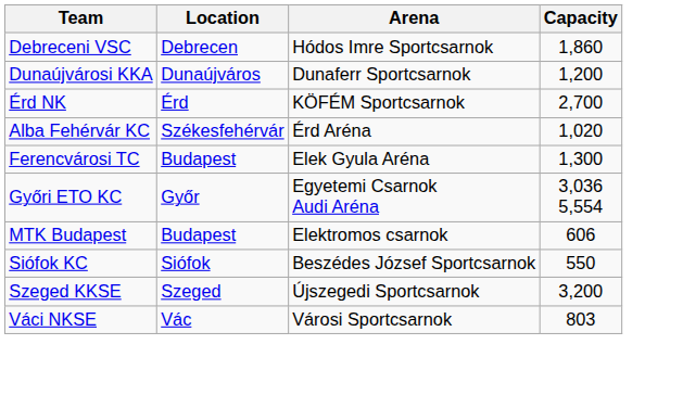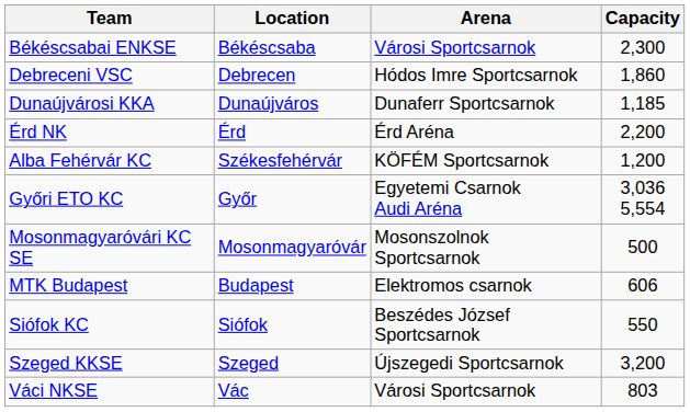 <table class="wikitable sortable" style="text-align: left;">
 <tr>
 <th>Team</th>
 <th>Location</th>
 <th>Arena</th>
 <th>Capacity</th>
+</tr>
+<tr>
+<td><a href='#'>Békéscsabai ENKSE</a></td>
+<td><a href='#'>Békéscsaba</a></td>
+<td><a href='#'>Városi Sportcsarnok</a></td>
+<td align="center">2,300</td>
 </tr>
 <tr>
 <td><a href='#'>Debreceni VSC</a></td>
 <td><a href='#'>Debrecen</a></td>
 <td>Hódos Imre Sportcsarnok</td>
 <td align="center">1,860</td>
 </tr>
 <tr>
 <td><a href='#'>Dunaújvárosi KKA</a></td>
 <td><a href='#'>Dunaújváros</a></td>
 <td>Dunaferr Sportcsarnok</td>
-<td align="center">1,200</td>
+<td align="center">1,185</td>
 </tr>
 <tr>
 <td><a href='#'>Érd NK</a></td>
 <td><a href='#'>Érd</a></td>
-<td>KÖFÉM Sportcsarnok</td>
-<td align="center">2,700</td>
+<td>Érd Aréna</td>
+<td align="center">2,200</td>
 </tr>
 <tr>
 <td><a href='#'>Alba Fehérvár KC</a></td>
 <td><a href='#'>Székesfehérvár</a></td>
-<td>Érd Aréna</td>
-<td align="center">1,020</td>
-</tr>
-<tr>
-<td><a href='#'>Ferencvárosi TC</a></td>
-<td><a href='#'>Budapest</a></td>
-<td>Elek Gyula Aréna</td>
-<td align="center">1,300</td>
+<td>KÖFÉM Sportcsarnok</td>
+<td align="center">1,200</td>
 </tr>
 <tr>
 <td><a href='#'>Győri ETO KC</a></td>
 <td><a href='#'>Győr</a></td>
 <td>Egyetemi Csarnok<br><a href='#'>Audi Aréna</a></td>
 <td align="center">3,036 <br> 5,554</td>
+</tr>
+<tr>
+<td><a href='#'>Mosonmagyaróvári KC SE</a></td>
+<td><a href='#'>Mosonmagyaróvár</a></td>
+<td>Mosonszolnok Sportcsarnok</td>
+<td align="center">500</td>
 </tr>
 <tr>
 <td><a href='#'>MTK Budapest</a></td>
 <td><a href='#'>Budapest</a></td>
 <td>Elektromos csarnok</td>
 <td align="center">606</td>
 </tr>
 <tr>
 <td><a href='#'>Siófok KC</a></td>
 <td><a href='#'>Siófok</a></td>
 <td>Beszédes József Sportcsarnok</td>
 <td align="center">550</td>
 </tr>
 <tr>
 <td><a href='#'>Szeged KKSE</a></td>
 <td><a href='#'>Szeged</a></td>
 <td>Újszegedi Sportcsarnok</td>
 <td align="center">3,200</td>
 </tr>
 <tr>
 <td><a href='#'>Váci NKSE</a></td>
 <td><a href='#'>Vác</a></td>
 <td>Városi Sportcsarnok</td>
 <td align="center">803</td>
 </tr>
 </table>
